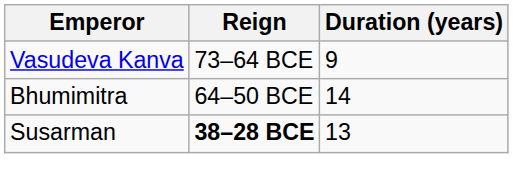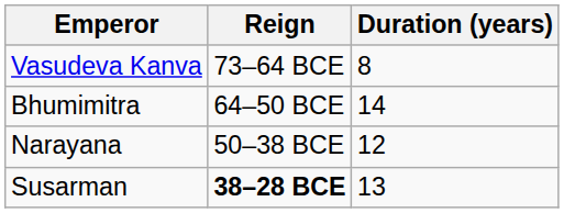 <table class="wikitable">
 <tr>
 <th>Emperor</th>
 <th>Reign</th>
 <th>Duration (years)</th>
 </tr>
 <tr>
 <td><a href='#'>Vasudeva Kanva</a></td>
 <td>73–64 BCE</td>
-<td>9</td>
+<td>8</td>
 </tr>
 <tr>
 <td>Bhumimitra</td>
 <td>64–50 BCE</td>
 <td>14</td>
 </tr>
 <tr>
+<td>Narayana</td>
+<td>50–38 BCE</td>
+<td>12</td>
+</tr>
+<tr>
 <td>Susarman</td>
 <td><strong>38–28 BCE</strong></td>
 <td>13</td>
 </tr>
 </table>
